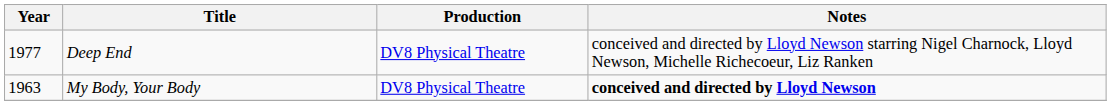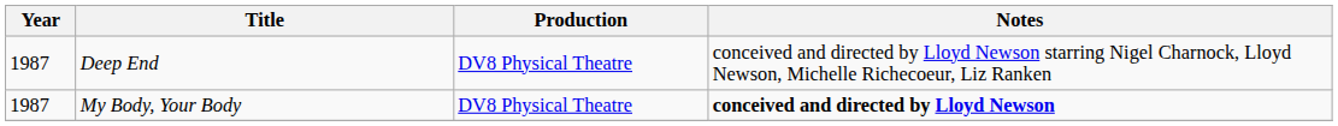 <table class="wikitable">
 <tr>
 <th scope="col" width="50">Year</th>
 <th scope="col" width="300">Title</th>
 <th scope="col" width="200">Production</th>
 <th scope="col" width="500">Notes</th>
 </tr>
 <tr>
-<td>1977</td>
+<td>1987</td>
 <td><em>Deep End</em></td>
 <td><a href='#'>DV8 Physical Theatre</a></td>
 <td>conceived and directed by <a href='#'>Lloyd Newson</a> starring Nigel Charnock, Lloyd Newson, Michelle Richecoeur, Liz Ranken</td>
 </tr>
 <tr>
-<td>1963</td>
+<td>1987</td>
 <td><em>My Body, Your Body</em></td>
 <td><a href='#'>DV8 Physical Theatre</a></td>
 <td><strong>conceived and directed by <a href='#'>Lloyd Newson</a></strong></td>
 </tr>
 <tr>
 </tr>
 </table>
